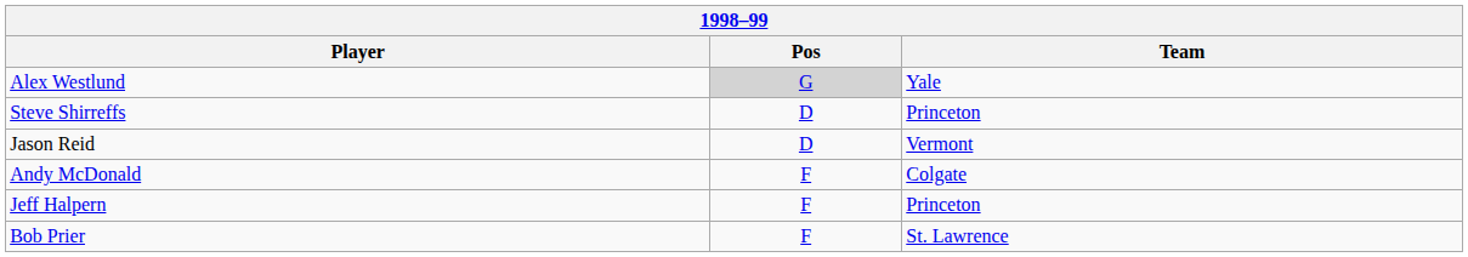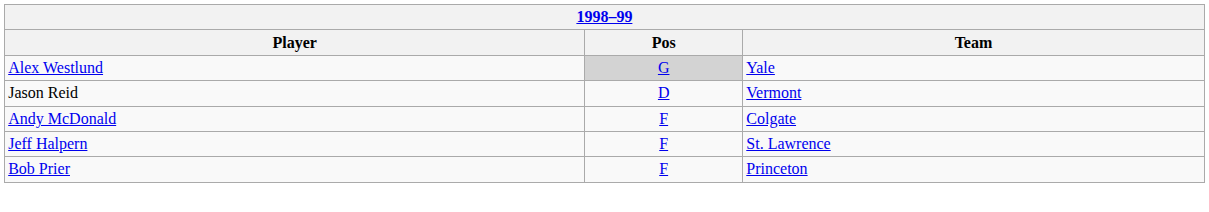 <table class="wikitable" width=95%>
 <tr>
 <th colspan=3><a href='#'>1998–99</a></th>
 </tr>
 <tr>
 <th>Player</th>
 <th>Pos</th>
 <th>Team</th>
 </tr>
 <tr>
 <td><a href='#'>Alex Westlund</a></td>
 <td align=center style="background: lightgrey;"><a href='#'>G</a></td>
 <td><a href='#'>Yale</a></td>
 </tr>
 <tr>
-<td><a href='#'>Steve Shirreffs</a></td>
-<td align=center><a href='#'>D</a></td>
-<td><a href='#'>Princeton</a></td>
-</tr>
-<tr>
 <td>Jason Reid</td>
 <td align=center><a href='#'>D</a></td>
 <td><a href='#'>Vermont</a></td>
 </tr>
 <tr>
 <td><a href='#'>Andy McDonald</a></td>
 <td align=center><a href='#'>F</a></td>
 <td><a href='#'>Colgate</a></td>
 </tr>
 <tr>
 <td><a href='#'>Jeff Halpern</a></td>
 <td align=center><a href='#'>F</a></td>
-<td><a href='#'>Princeton</a></td>
+<td><a href='#'>St. Lawrence</a></td>
 </tr>
 <tr>
 <td><a href='#'>Bob Prier</a></td>
 <td align=center><a href='#'>F</a></td>
-<td><a href='#'>St. Lawrence</a></td>
+<td><a href='#'>Princeton</a></td>
 </tr>
 </table>
